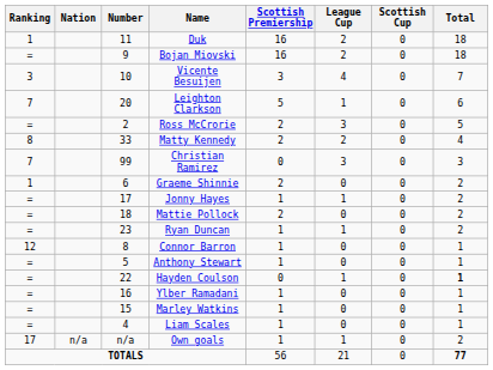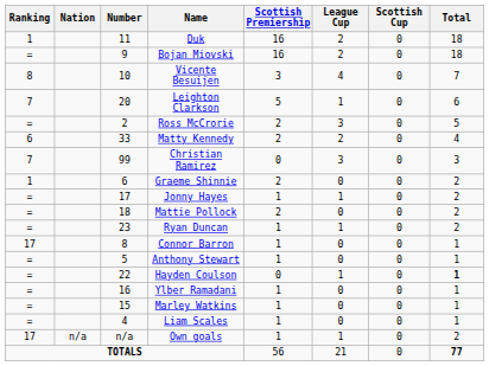 <table class="wikitable" style="font-size: 95%; text-align: center;">
 <tr>
 <th width=60>Ranking</th>
 <th width=60>Nation</th>
 <th width=60>Number</th>
 <th width=150>Name</th>
 <th width=80><a href='#'>Scottish Premiership</a></th>
 <th width=80>League Cup</th>
 <th width=80>Scottish Cup</th>
 <th width=80>Total</th>
 </tr>
 <tr>
 <td>1</td>
 <td></td>
 <td>11</td>
 <td><a href='#'>Duk</a></td>
 <td>16</td>
 <td>2</td>
 <td>0</td>
 <td>18</td>
 </tr>
 <tr>
 <td>=</td>
 <td></td>
 <td>9</td>
 <td><a href='#'>Bojan Miovski</a></td>
 <td>16</td>
 <td>2</td>
 <td>0</td>
 <td>18</td>
 </tr>
 <tr>
-<td>3</td>
+<td>8</td>
 <td></td>
 <td>10</td>
 <td><a href='#'>Vicente Besuijen</a></td>
 <td>3</td>
 <td>4</td>
 <td>0</td>
 <td>7</td>
 </tr>
 <tr>
 <td>7</td>
 <td></td>
 <td>20</td>
 <td><a href='#'>Leighton Clarkson</a></td>
 <td>5</td>
 <td>1</td>
 <td>0</td>
 <td>6</td>
 </tr>
 <tr>
 <td>=</td>
 <td></td>
 <td>2</td>
 <td><a href='#'>Ross McCrorie</a></td>
 <td>2</td>
 <td>3</td>
 <td>0</td>
 <td>5</td>
 </tr>
 <tr>
-<td>8</td>
+<td>6</td>
 <td></td>
 <td>33</td>
 <td><a href='#'>Matty Kennedy</a></td>
 <td>2</td>
 <td>2</td>
 <td>0</td>
 <td>4</td>
 </tr>
 <tr>
 <td>7</td>
 <td></td>
 <td>99</td>
 <td><a href='#'>Christian Ramirez</a></td>
 <td>0</td>
 <td>3</td>
 <td>0</td>
 <td>3</td>
 </tr>
 <tr>
 <td>1</td>
 <td></td>
 <td>6</td>
 <td><a href='#'>Graeme Shinnie</a></td>
 <td>2</td>
 <td>0</td>
 <td>0</td>
 <td>2</td>
 </tr>
 <tr>
 <td>=</td>
 <td></td>
 <td>17</td>
 <td><a href='#'>Jonny Hayes</a></td>
 <td>1</td>
 <td>1</td>
 <td>0</td>
 <td>2</td>
 </tr>
 <tr>
 <td>=</td>
 <td></td>
 <td>18</td>
 <td><a href='#'>Mattie Pollock</a></td>
 <td>2</td>
 <td>0</td>
 <td>0</td>
 <td>2</td>
 </tr>
 <tr>
 <td>=</td>
 <td></td>
 <td>23</td>
 <td><a href='#'>Ryan Duncan</a></td>
 <td>1</td>
 <td>1</td>
 <td>0</td>
 <td>2</td>
 </tr>
 <tr>
-<td>12</td>
+<td>17</td>
 <td></td>
 <td>8</td>
 <td><a href='#'>Connor Barron</a></td>
 <td>1</td>
 <td>0</td>
 <td>0</td>
 <td>1</td>
 </tr>
 <tr>
 <td>=</td>
 <td></td>
 <td>5</td>
 <td><a href='#'>Anthony Stewart</a></td>
 <td>1</td>
 <td>0</td>
 <td>0</td>
 <td>1</td>
 </tr>
 <tr>
 <td>=</td>
 <td></td>
 <td>22</td>
 <td><a href='#'>Hayden Coulson</a></td>
 <td>0</td>
 <td>1</td>
 <td>0</td>
 <td><strong>1</strong></td>
 </tr>
 <tr>
 <td>=</td>
 <td></td>
 <td>16</td>
 <td><a href='#'>Ylber Ramadani</a></td>
 <td>1</td>
 <td>0</td>
 <td>0</td>
 <td>1</td>
 </tr>
 <tr>
 <td>=</td>
 <td></td>
 <td>15</td>
 <td><a href='#'>Marley Watkins</a></td>
 <td>1</td>
 <td>0</td>
 <td>0</td>
 <td>1</td>
 </tr>
 <tr>
 <td>=</td>
 <td></td>
 <td>4</td>
 <td><a href='#'>Liam Scales</a></td>
 <td>1</td>
 <td>0</td>
 <td>0</td>
 <td>1</td>
 </tr>
 <tr>
 <td>17</td>
 <td>n/a</td>
 <td>n/a</td>
 <td><a href='#'>Own goals</a></td>
 <td>1</td>
 <td>1</td>
 <td>0</td>
 <td>2</td>
 </tr>
 <tr>
 <td colspan=4><strong>TOTALS</strong></td>
 <td>56</td>
 <td>21</td>
 <td>0</td>
 <td><strong>77</strong></td>
 </tr>
 </table>
